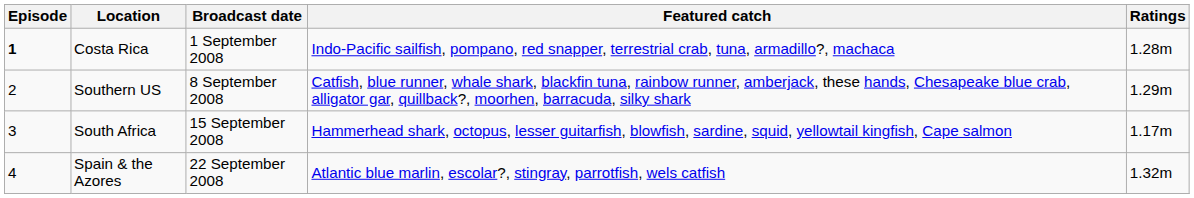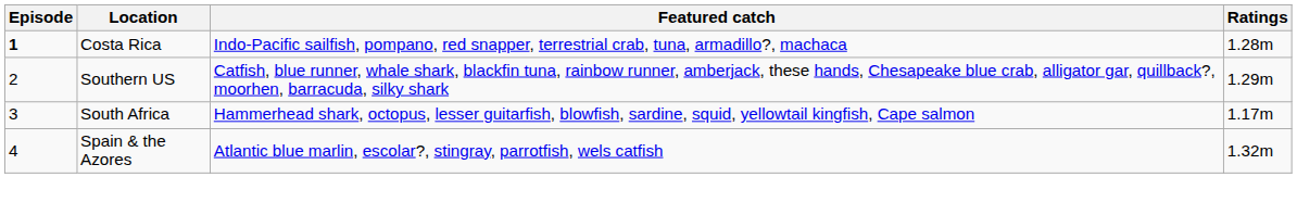 <table class="wikitable">
 <tr>
 <th>Episode</th>
 <th>Location</th>
-<th>Broadcast date</th>
 <th>Featured catch</th>
 <th>Ratings</th>
 </tr>
 <tr>
 <td><strong>1</strong></td>
 <td>Costa Rica</td>
-<td>1 September 2008</td>
 <td><a href='#'>Indo-Pacific sailfish</a>, <a href='#'>pompano</a>, <a href='#'>red snapper</a>, <a href='#'>terrestrial crab</a>, <a href='#'>tuna</a>, <a href='#'>armadillo</a>?, <a href='#'>machaca</a></td>
 <td>1.28m</td>
 </tr>
 <tr>
 <td>2</td>
 <td>Southern US</td>
-<td>8 September 2008</td>
 <td><a href='#'>Catfish</a>, <a href='#'>blue runner</a>, <a href='#'>whale shark</a>, <a href='#'>blackfin tuna</a>, <a href='#'>rainbow runner</a>, <a href='#'>amberjack</a>, these <a href='#'>hands</a>, <a href='#'>Chesapeake blue crab</a>, <a href='#'>alligator gar</a>, <a href='#'>quillback</a>?, <a href='#'>moorhen</a>, <a href='#'>barracuda</a>, <a href='#'>silky shark</a></td>
 <td>1.29m</td>
 </tr>
 <tr>
 <td>3</td>
 <td>South Africa</td>
-<td>15 September 2008</td>
 <td><a href='#'>Hammerhead shark</a>, <a href='#'>octopus</a>, <a href='#'>lesser guitarfish</a>, <a href='#'>blowfish</a>, <a href='#'>sardine</a>, <a href='#'>squid</a>, <a href='#'>yellowtail kingfish</a>, <a href='#'>Cape salmon</a></td>
 <td>1.17m</td>
 </tr>
 <tr>
 <td>4</td>
 <td>Spain & the Azores</td>
-<td>22 September 2008</td>
 <td><a href='#'>Atlantic blue marlin</a>, <a href='#'>escolar</a>?, <a href='#'>stingray</a>, <a href='#'>parrotfish</a>, <a href='#'>wels catfish</a></td>
 <td>1.32m</td>
 </tr>
 </table>
